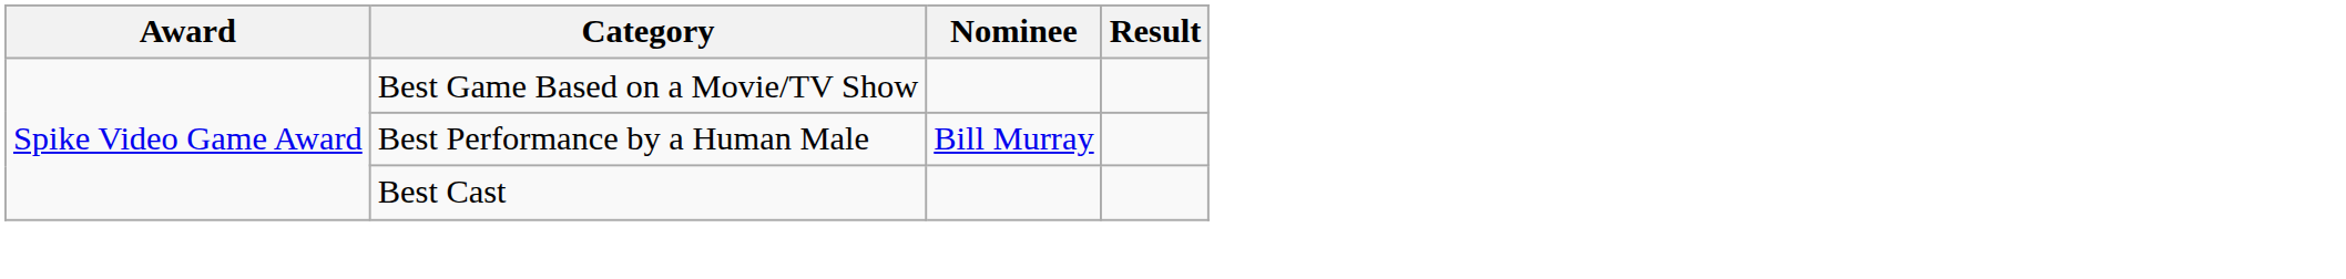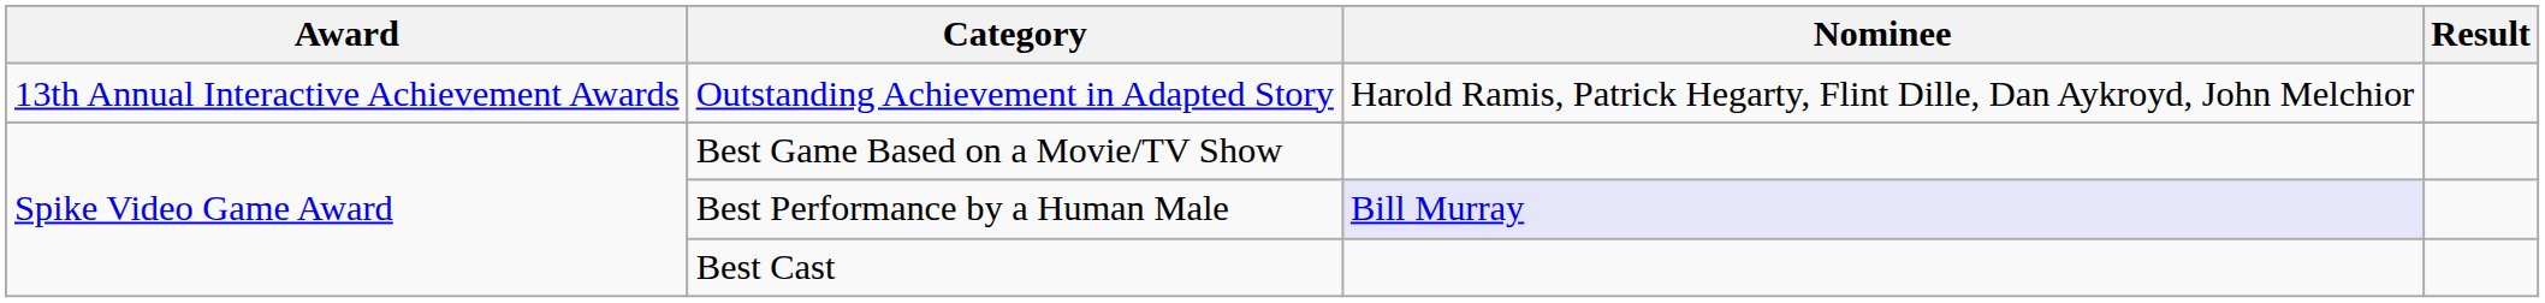 <table class="wikitable">
 <tr>
 <th>Award</th>
 <th>Category</th>
 <th>Nominee</th>
 <th>Result</th>
+</tr>
+<tr>
+<td><a href='#'>13th Annual Interactive Achievement Awards</a></td>
+<td><a href='#'>Outstanding Achievement in Adapted Story</a></td>
+<td>Harold Ramis, Patrick Hegarty, Flint Dille, Dan Aykroyd, John Melchior</td>
+<td></td>
 </tr>
 <tr>
 <td rowspan=3><a href='#'>Spike Video Game Award</a></td>
 <td>Best Game Based on a Movie/TV Show</td>
 <td></td>
 <td></td>
 </tr>
 <tr>
 <td>Best Performance by a Human Male</td>
-<td><a href='#'>Bill Murray</a></td>
+<td style="background: lavender;"><a href='#'>Bill Murray</a></td>
 <td></td>
 </tr>
 <tr>
 <td>Best Cast</td>
 <td></td>
 <td></td>
 </tr>
 </table>
